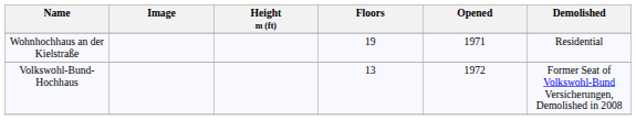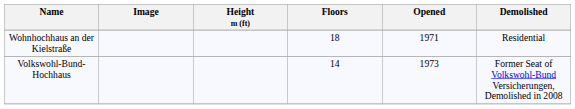 <table class = "wikitable sortable">
 <tr ---- align="center" valign="top" bgcolor="#dddddd">
 <th width="150px">Name</th>
 <th width="150px">Image</th>
 <th width="150px">Height<br><small>m (ft)</small></th>
 <th width="150px">Floors</th>
 <th width="150px">Opened</th>
 <th width="150px">Demolished</th>
 </tr>
 <tr>
 </tr>
 <tr ---- align="center" valign="top" bgcolor="#F8F8FF">
 <td>Wohnhochhaus an der Kielstraße</td>
 <td></td>
 <td></td>
-<td>19</td>
+<td>18</td>
 <td>1971</td>
 <td>Residential</td>
 </tr>
 <tr>
 </tr>
 <tr ---- align="center" valign="top" bgcolor="#F8F8FF">
 <td>Volkswohl-Bund-Hochhaus</td>
 <td></td>
 <td></td>
-<td>13</td>
-<td>1972</td>
+<td>14</td>
+<td>1973</td>
 <td>Former Seat of <a href='#'>Volkswohl-Bund</a> Versicherungen, Demolished in 2008</td>
 </tr>
 <tr>
 </tr>
 </table>
